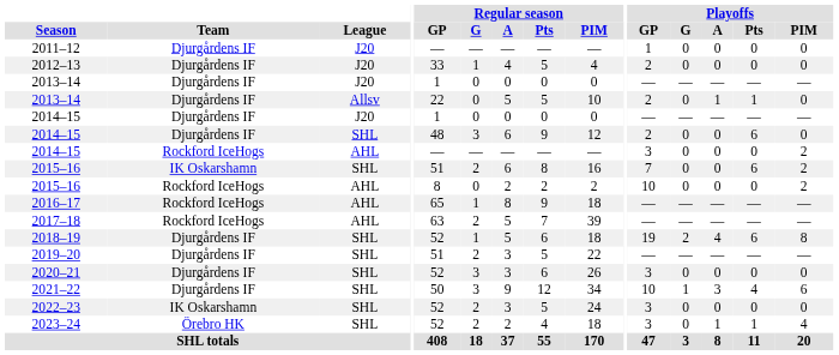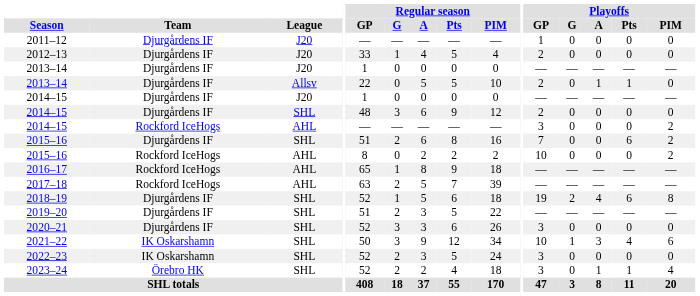 <table border="0" cellpadding="1" cellspacing="0" style="text-align:center; width:60em">
 <tr bgcolor="#e0e0e0">
 <th colspan="3" bgcolor="#ffffff"></th>
 <th rowspan="99" bgcolor="#ffffff"></th>
 <th colspan="5"><a href='#'>Regular season</a></th>
 <th rowspan="99" bgcolor="#ffffff"></th>
 <th colspan="5"><a href='#'>Playoffs</a></th>
 </tr>
 <tr bgcolor="#e0e0e0">
 <th><a href='#'>Season</a></th>
 <th>Team</th>
 <th>League</th>
 <th>GP</th>
 <th><a href='#'>G</a></th>
 <th><a href='#'>A</a></th>
 <th><a href='#'>Pts</a></th>
 <th><a href='#'>PIM</a></th>
 <th>GP</th>
 <th>G</th>
 <th>A</th>
 <th>Pts</th>
 <th>PIM</th>
 </tr>
 <tr>
 <td>2011–12</td>
 <td><a href='#'>Djurgårdens IF</a></td>
 <td><a href='#'>J20</a></td>
 <td>—</td>
 <td>—</td>
 <td>—</td>
 <td>—</td>
 <td>—</td>
 <td>1</td>
 <td>0</td>
 <td>0</td>
 <td>0</td>
 <td>0</td>
 </tr>
 <tr bgcolor="#f0f0f0">
 <td>2012–13</td>
 <td>Djurgårdens IF</td>
 <td>J20</td>
 <td>33</td>
 <td>1</td>
 <td>4</td>
 <td>5</td>
 <td>4</td>
 <td>2</td>
 <td>0</td>
 <td>0</td>
 <td>0</td>
 <td>0</td>
 </tr>
 <tr>
 <td>2013–14</td>
 <td>Djurgårdens IF</td>
 <td>J20</td>
 <td>1</td>
 <td>0</td>
 <td>0</td>
 <td>0</td>
 <td>0</td>
 <td>—</td>
 <td>—</td>
 <td>—</td>
 <td>—</td>
 <td>—</td>
 </tr>
 <tr bgcolor="#f0f0f0">
 <td><a href='#'>2013–14</a></td>
 <td>Djurgårdens IF</td>
 <td><a href='#'>Allsv</a></td>
 <td>22</td>
 <td>0</td>
 <td>5</td>
 <td>5</td>
 <td>10</td>
 <td>2</td>
 <td>0</td>
 <td>1</td>
 <td>1</td>
 <td>0</td>
 </tr>
 <tr>
 <td>2014–15</td>
 <td>Djurgårdens IF</td>
 <td>J20</td>
 <td>1</td>
 <td>0</td>
 <td>0</td>
 <td>0</td>
 <td>0</td>
 <td>—</td>
 <td>—</td>
 <td>—</td>
 <td>—</td>
 <td>—</td>
 </tr>
 <tr bgcolor="#f0f0f0">
 <td><a href='#'>2014–15</a></td>
 <td>Djurgårdens IF</td>
 <td><a href='#'>SHL</a></td>
 <td>48</td>
 <td>3</td>
 <td>6</td>
 <td>9</td>
 <td>12</td>
 <td>2</td>
 <td>0</td>
 <td>0</td>
-<td>6</td>
+<td>0</td>
 <td>0</td>
 </tr>
 <tr>
 <td><a href='#'>2014–15</a></td>
 <td><a href='#'>Rockford IceHogs</a></td>
 <td><a href='#'>AHL</a></td>
 <td>—</td>
 <td>—</td>
 <td>—</td>
 <td>—</td>
 <td>—</td>
 <td>3</td>
 <td>0</td>
 <td>0</td>
 <td>0</td>
 <td>2</td>
 </tr>
 <tr bgcolor="#f0f0f0">
 <td><a href='#'>2015–16</a></td>
-<td><a href='#'>IK Oskarshamn</a></td>
+<td>Djurgårdens IF</td>
 <td>SHL</td>
 <td>51</td>
 <td>2</td>
 <td>6</td>
 <td>8</td>
 <td>16</td>
 <td>7</td>
 <td>0</td>
 <td>0</td>
 <td>6</td>
 <td>2</td>
 </tr>
 <tr>
 <td><a href='#'>2015–16</a></td>
 <td>Rockford IceHogs</td>
 <td>AHL</td>
 <td>8</td>
 <td>0</td>
 <td>2</td>
 <td>2</td>
 <td>2</td>
 <td>10</td>
 <td>0</td>
 <td>0</td>
 <td>0</td>
 <td>2</td>
 </tr>
 <tr bgcolor="#f0f0f0">
 <td><a href='#'>2016–17</a></td>
 <td>Rockford IceHogs</td>
 <td>AHL</td>
 <td>65</td>
 <td>1</td>
 <td>8</td>
 <td>9</td>
 <td>18</td>
 <td>—</td>
 <td>—</td>
 <td>—</td>
 <td>—</td>
 <td>—</td>
 </tr>
 <tr>
 <td><a href='#'>2017–18</a></td>
 <td>Rockford IceHogs</td>
 <td>AHL</td>
 <td>63</td>
 <td>2</td>
 <td>5</td>
 <td>7</td>
 <td>39</td>
 <td>—</td>
 <td>—</td>
 <td>—</td>
 <td>—</td>
 <td>—</td>
 </tr>
 <tr bgcolor="#f0f0f0">
 <td><a href='#'>2018–19</a></td>
 <td>Djurgårdens IF</td>
 <td>SHL</td>
 <td>52</td>
 <td>1</td>
 <td>5</td>
 <td>6</td>
 <td>18</td>
 <td>19</td>
 <td>2</td>
 <td>4</td>
 <td>6</td>
 <td>8</td>
 </tr>
 <tr>
 <td><a href='#'>2019–20</a></td>
 <td>Djurgårdens IF</td>
 <td>SHL</td>
 <td>51</td>
 <td>2</td>
 <td>3</td>
 <td>5</td>
 <td>22</td>
 <td>—</td>
 <td>—</td>
 <td>—</td>
 <td>—</td>
 <td>—</td>
 </tr>
 <tr bgcolor="#f0f0f0">
 <td><a href='#'>2020–21</a></td>
 <td>Djurgårdens IF</td>
 <td>SHL</td>
 <td>52</td>
 <td>3</td>
 <td>3</td>
 <td>6</td>
 <td>26</td>
 <td>3</td>
 <td>0</td>
 <td>0</td>
 <td>0</td>
 <td>0</td>
 </tr>
 <tr>
 <td><a href='#'>2021–22</a></td>
-<td>Djurgårdens IF</td>
+<td><a href='#'>IK Oskarshamn</a></td>
 <td>SHL</td>
 <td>50</td>
 <td>3</td>
 <td>9</td>
 <td>12</td>
 <td>34</td>
 <td>10</td>
 <td>1</td>
 <td>3</td>
 <td>4</td>
 <td>6</td>
 </tr>
 <tr bgcolor="#f0f0f0">
 <td><a href='#'>2022–23</a></td>
 <td>IK Oskarshamn</td>
 <td>SHL</td>
 <td>52</td>
 <td>2</td>
 <td>3</td>
 <td>5</td>
 <td>24</td>
 <td>3</td>
 <td>0</td>
 <td>0</td>
 <td>0</td>
 <td>0</td>
 </tr>
 <tr>
 <td><a href='#'>2023–24</a></td>
 <td><a href='#'>Örebro HK</a></td>
 <td>SHL</td>
 <td>52</td>
 <td>2</td>
 <td>2</td>
 <td>4</td>
 <td>18</td>
 <td>3</td>
 <td>0</td>
 <td>1</td>
 <td>1</td>
 <td>4</td>
 </tr>
 <tr bgcolor="#e0e0e0">
 <th colspan="3">SHL totals</th>
 <th>408</th>
 <th>18</th>
 <th>37</th>
 <th>55</th>
 <th>170</th>
 <th>47</th>
 <th>3</th>
 <th>8</th>
 <th>11</th>
 <th>20</th>
 </tr>
 </table>
